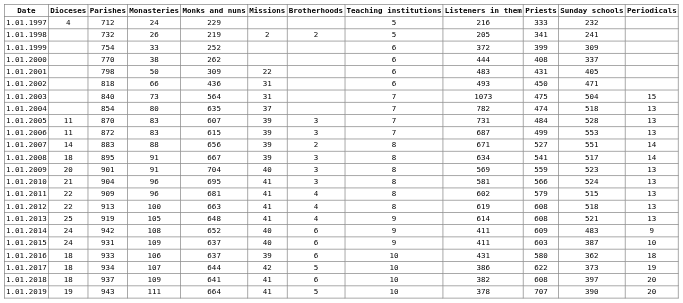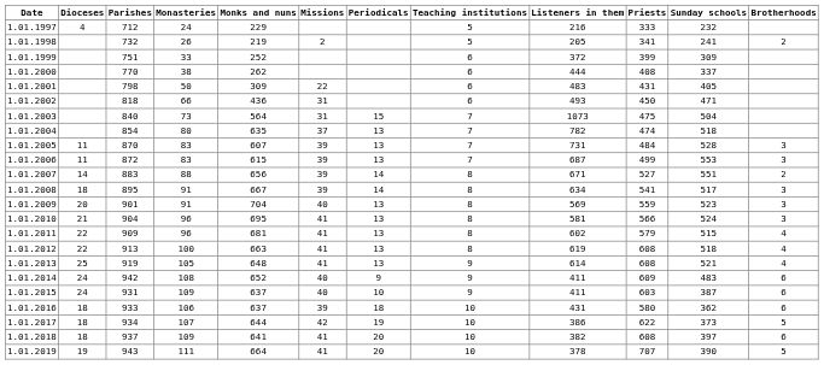 <table class="toccolours" cellspacing="0" cellpadding="2" border="1" style="margin: 0 0 0 0; font-size:85%; text-align:center; border-collapse: collapse;">
 <tr>
 <th>Date</th>
 <th>Dioceses</th>
 <th>Parishes</th>
 <th>Monasteries</th>
 <th>Monks and nuns</th>
 <th>Missions</th>
-<th>Brotherhoods</th>
+<th>Periodicals</th>
 <th>Teaching institutions</th>
 <th>Listeners in them</th>
 <th>Priests</th>
 <th>Sunday schools</th>
-<th>Periodicals</th>
+<th>Brotherhoods</th>
 </tr>
 <tr>
 <td>1.01.1997</td>
 <td>4</td>
 <td>712</td>
 <td>24</td>
 <td>229</td>
 <td></td>
 <td></td>
 <td>5</td>
 <td>216</td>
 <td>333</td>
 <td>232</td>
 <td></td>
 </tr>
 <tr>
 <td>1.01.1998</td>
 <td></td>
 <td>732</td>
 <td>26</td>
 <td>219</td>
 <td>2</td>
-<td>2</td>
+<td></td>
 <td>5</td>
 <td>205</td>
 <td>341</td>
 <td>241</td>
-<td></td>
+<td>2</td>
 </tr>
 <tr>
 <td>1.01.1999</td>
 <td></td>
-<td>754</td>
+<td>751</td>
 <td>33</td>
 <td>252</td>
 <td></td>
 <td></td>
 <td>6</td>
 <td>372</td>
 <td>399</td>
 <td>309</td>
 <td></td>
 </tr>
 <tr>
 <td>1.01.2000</td>
 <td></td>
 <td>770</td>
 <td>38</td>
 <td>262</td>
 <td></td>
 <td></td>
 <td>6</td>
 <td>444</td>
 <td>408</td>
 <td>337</td>
 <td></td>
 </tr>
 <tr>
 <td>1.01.2001</td>
 <td></td>
 <td>798</td>
 <td>50</td>
 <td>309</td>
 <td>22</td>
 <td></td>
 <td>6</td>
 <td>483</td>
 <td>431</td>
 <td>405</td>
 <td></td>
 </tr>
 <tr>
 <td>1.01.2002</td>
 <td></td>
 <td>818</td>
 <td>66</td>
 <td>436</td>
 <td>31</td>
 <td></td>
 <td>6</td>
 <td>493</td>
 <td>450</td>
 <td>471</td>
 <td></td>
 </tr>
 <tr>
 <td>1.01.2003</td>
 <td></td>
 <td>840</td>
 <td>73</td>
 <td>564</td>
 <td>31</td>
-<td></td>
+<td>15</td>
 <td>7</td>
 <td>1073</td>
 <td>475</td>
 <td>504</td>
-<td>15</td>
+<td></td>
 </tr>
 <tr>
 <td>1.01.2004</td>
 <td></td>
 <td>854</td>
 <td>80</td>
 <td>635</td>
 <td>37</td>
-<td></td>
+<td>13</td>
 <td>7</td>
 <td>782</td>
 <td>474</td>
 <td>518</td>
-<td>13</td>
+<td></td>
 </tr>
 <tr>
 <td>1.01.2005</td>
 <td>11</td>
 <td>870</td>
 <td>83</td>
 <td>607</td>
 <td>39</td>
-<td>3</td>
+<td>13</td>
 <td>7</td>
 <td>731</td>
 <td>484</td>
 <td>528</td>
-<td>13</td>
+<td>3</td>
 </tr>
 <tr>
 <td>1.01.2006</td>
 <td>11</td>
 <td>872</td>
 <td>83</td>
 <td>615</td>
 <td>39</td>
-<td>3</td>
+<td>13</td>
 <td>7</td>
 <td>687</td>
 <td>499</td>
 <td>553</td>
-<td>13</td>
+<td>3</td>
 </tr>
 <tr>
 <td>1.01.2007</td>
 <td>14</td>
 <td>883</td>
 <td>88</td>
 <td>656</td>
 <td>39</td>
-<td>2</td>
+<td>14</td>
 <td>8</td>
 <td>671</td>
 <td>527</td>
 <td>551</td>
-<td>14</td>
+<td>2</td>
 </tr>
 <tr>
 <td>1.01.2008</td>
 <td>18</td>
 <td>895</td>
 <td>91</td>
 <td>667</td>
 <td>39</td>
-<td>3</td>
+<td>14</td>
 <td>8</td>
 <td>634</td>
 <td>541</td>
 <td>517</td>
-<td>14</td>
+<td>3</td>
 </tr>
 <tr>
 <td>1.01.2009</td>
 <td>20</td>
 <td>901</td>
 <td>91</td>
 <td>704</td>
 <td>40</td>
-<td>3</td>
+<td>13</td>
 <td>8</td>
 <td>569</td>
 <td>559</td>
 <td>523</td>
-<td>13</td>
+<td>3</td>
 </tr>
 <tr>
 <td>1.01.2010</td>
 <td>21</td>
 <td>904</td>
 <td>96</td>
 <td>695</td>
 <td>41</td>
-<td>3</td>
+<td>13</td>
 <td>8</td>
 <td>581</td>
 <td>566</td>
 <td>524</td>
-<td>13</td>
+<td>3</td>
 </tr>
 <tr>
 <td>1.01.2011</td>
 <td>22</td>
 <td>909</td>
 <td>96</td>
 <td>681</td>
 <td>41</td>
-<td>4</td>
+<td>13</td>
 <td>8</td>
 <td>602</td>
 <td>579</td>
 <td>515</td>
-<td>13</td>
+<td>4</td>
 </tr>
 <tr>
 <td>1.01.2012</td>
 <td>22</td>
 <td>913</td>
 <td>100</td>
 <td>663</td>
 <td>41</td>
-<td>4</td>
+<td>13</td>
 <td>8</td>
 <td>619</td>
 <td>608</td>
 <td>518</td>
-<td>13</td>
+<td>4</td>
 </tr>
 <tr>
 <td>1.01.2013</td>
 <td>25</td>
 <td>919</td>
 <td>105</td>
 <td>648</td>
 <td>41</td>
-<td>4</td>
+<td>13</td>
 <td>9</td>
 <td>614</td>
 <td>608</td>
 <td>521</td>
-<td>13</td>
+<td>4</td>
 </tr>
 <tr>
 <td>1.01.2014</td>
 <td>24</td>
 <td>942</td>
 <td>108</td>
 <td>652</td>
 <td>40</td>
-<td>6</td>
+<td>9</td>
 <td>9</td>
 <td>411</td>
 <td>609</td>
 <td>483</td>
-<td>9</td>
+<td>6</td>
 </tr>
 <tr>
 <td>1.01.2015</td>
 <td>24</td>
 <td>931</td>
 <td>109</td>
 <td>637</td>
 <td>40</td>
-<td>6</td>
+<td>10</td>
 <td>9</td>
 <td>411</td>
 <td>603</td>
 <td>387</td>
-<td>10</td>
+<td>6</td>
 </tr>
 <tr>
 <td>1.01.2016</td>
 <td>18</td>
 <td>933</td>
 <td>106</td>
 <td>637</td>
 <td>39</td>
-<td>6</td>
+<td>18</td>
 <td>10</td>
 <td>431</td>
 <td>580</td>
 <td>362</td>
-<td>18</td>
+<td>6</td>
 </tr>
 <tr>
 <td>1.01.2017</td>
 <td>18</td>
 <td>934</td>
 <td>107</td>
 <td>644</td>
 <td>42</td>
-<td>5</td>
+<td>19</td>
 <td>10</td>
 <td>386</td>
 <td>622</td>
 <td>373</td>
-<td>19</td>
+<td>5</td>
 </tr>
 <tr>
 <td>1.01.2018</td>
 <td>18</td>
 <td>937</td>
 <td>109</td>
 <td>641</td>
 <td>41</td>
-<td>6</td>
+<td>20</td>
 <td>10</td>
 <td>382</td>
 <td>608</td>
 <td>397</td>
-<td>20</td>
+<td>6</td>
 </tr>
 <tr>
 <td>1.01.2019</td>
 <td>19</td>
 <td>943</td>
 <td>111</td>
 <td>664</td>
 <td>41</td>
-<td>5</td>
+<td>20</td>
 <td>10</td>
 <td>378</td>
 <td>707</td>
 <td>390</td>
-<td>20</td>
+<td>5</td>
 </tr>
 </table>
